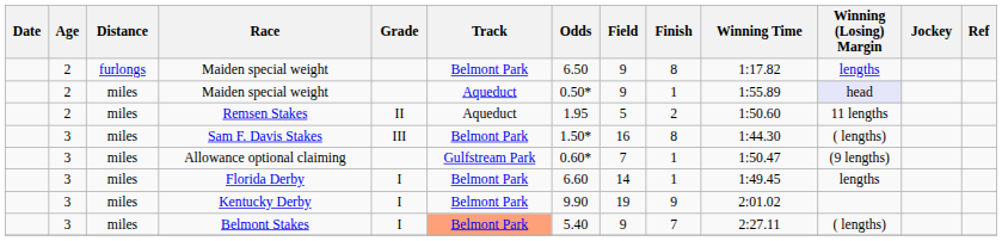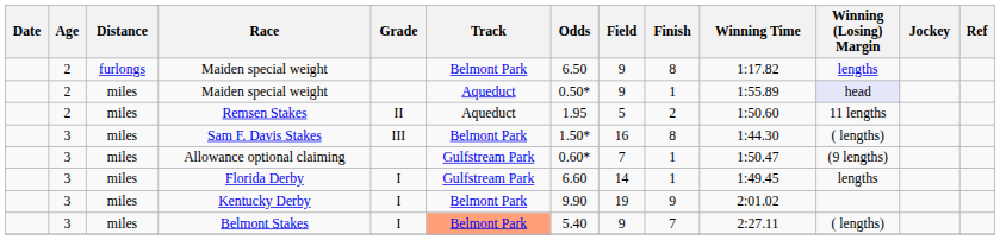 <table class = "wikitable sortable" style="text-align:center; width:90%">
 <tr>
 <th scope="col">Date</th>
 <th scope="col">Age</th>
 <th scope="col">Distance</th>
 <th scope="col">Race</th>
 <th scope="col">Grade</th>
 <th scope="col">Track</th>
 <th scope="col">Odds</th>
 <th scope="col">Field</th>
 <th scope="col">Finish</th>
 <th scope="col">Winning Time</th>
 <th scope="col">Winning<br>(Losing)<br>Margin</th>
 <th scope="col">Jockey</th>
 <th scope="col" class="unsortable">Ref</th>
 </tr>
 <tr>
 <td></td>
 <td>2</td>
 <td>  <a href='#'>furlongs</a></td>
 <td>Maiden special weight</td>
 <td></td>
 <td><a href='#'>Belmont Park</a></td>
 <td>6.50</td>
 <td>9</td>
 <td>8</td>
 <td>1:17.82</td>
 <td> <a href='#'>lengths</a></td>
 <td></td>
 <td></td>
 </tr>
 <tr>
 <td></td>
 <td>2</td>
 <td>  miles</td>
 <td>Maiden special weight</td>
 <td></td>
 <td><a href='#'>Aqueduct</a></td>
 <td>0.50*</td>
 <td>9</td>
 <td>1</td>
 <td>1:55.89</td>
 <td style="background: lavender;">head</td>
 <td></td>
 <td></td>
 </tr>
 <tr>
 <td></td>
 <td>2</td>
 <td>  miles</td>
 <td><a href='#'>Remsen Stakes</a></td>
 <td>II</td>
 <td>Aqueduct</td>
 <td>1.95</td>
 <td>5</td>
 <td>2</td>
 <td>1:50.60</td>
 <td>11 lengths</td>
 <td></td>
 <td></td>
 </tr>
 <tr>
 <td></td>
 <td>3</td>
 <td>  miles</td>
 <td><a href='#'>Sam F. Davis Stakes</a></td>
 <td>III</td>
 <td><a href='#'>Belmont Park</a></td>
 <td>1.50*</td>
 <td>16</td>
 <td>8</td>
 <td>1:44.30</td>
 <td>( lengths)</td>
 <td></td>
 <td></td>
 </tr>
 <tr>
 <td></td>
 <td>3</td>
 <td>  miles</td>
 <td>Allowance optional claiming</td>
 <td></td>
 <td><a href='#'>Gulfstream Park</a></td>
 <td>0.60*</td>
 <td>7</td>
 <td>1</td>
 <td>1:50.47</td>
 <td>(9 lengths)</td>
 <td></td>
 <td></td>
 </tr>
 <tr>
 <td></td>
 <td>3</td>
 <td>  miles</td>
 <td><a href='#'>Florida Derby</a></td>
 <td>I</td>
-<td><a href='#'>Belmont Park</a></td>
+<td><a href='#'>Gulfstream Park</a></td>
 <td>6.60</td>
 <td>14</td>
 <td>1</td>
 <td>1:49.45</td>
 <td> lengths</td>
 <td></td>
 <td></td>
 </tr>
 <tr>
 <td></td>
 <td>3</td>
 <td>  miles</td>
 <td><a href='#'>Kentucky Derby</a></td>
 <td>I</td>
 <td><a href='#'>Belmont Park</a></td>
 <td>9.90</td>
 <td>19</td>
 <td>9</td>
 <td>2:01.02</td>
 <td></td>
 <td></td>
 <td></td>
 </tr>
 <tr>
 <td></td>
 <td>3</td>
 <td>  miles</td>
 <td><a href='#'>Belmont Stakes</a></td>
 <td>I</td>
 <td style="background: lightsalmon;"><a href='#'>Belmont Park</a></td>
 <td>5.40</td>
 <td>9</td>
 <td>7</td>
 <td>2:27.11</td>
 <td>( lengths)</td>
 <td></td>
 <td></td>
 </tr>
 <tr>
 </tr>
 </table>
